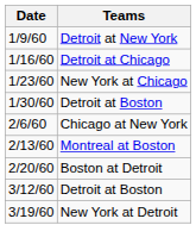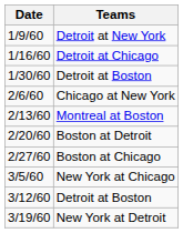 <table class="wikitable">
 <tr>
 <th>Date</th>
 <th>Teams</th>
 </tr>
 <tr>
 <td>1/9/60</td>
 <td><a href='#'>Detroit</a> at <a href='#'>New York</a></td>
 </tr>
 <tr>
 <td>1/16/60</td>
 <td><a href='#'>Detroit at Chicago</a></td>
-</tr>
-<tr>
-<td>1/23/60</td>
-<td>New York at <a href='#'>Chicago</a></td>
 </tr>
 <tr>
 <td>1/30/60</td>
 <td>Detroit at <a href='#'>Boston</a></td>
 </tr>
 <tr>
 <td>2/6/60</td>
 <td>Chicago at New York</td>
 </tr>
 <tr>
 <td>2/13/60</td>
 <td><a href='#'>Montreal at Boston</a></td>
 </tr>
 <tr>
 <td>2/20/60</td>
 <td>Boston at Detroit</td>
 </tr>
 <tr>
+<td>2/27/60</td>
+<td>Boston at Chicago</td>
+</tr>
+<tr>
+<td>3/5/60</td>
+<td>New York at Chicago</td>
+</tr>
+<tr>
 <td>3/12/60</td>
 <td>Detroit at Boston</td>
 </tr>
 <tr>
 <td>3/19/60</td>
 <td>New York at Detroit</td>
 </tr>
 </table>
